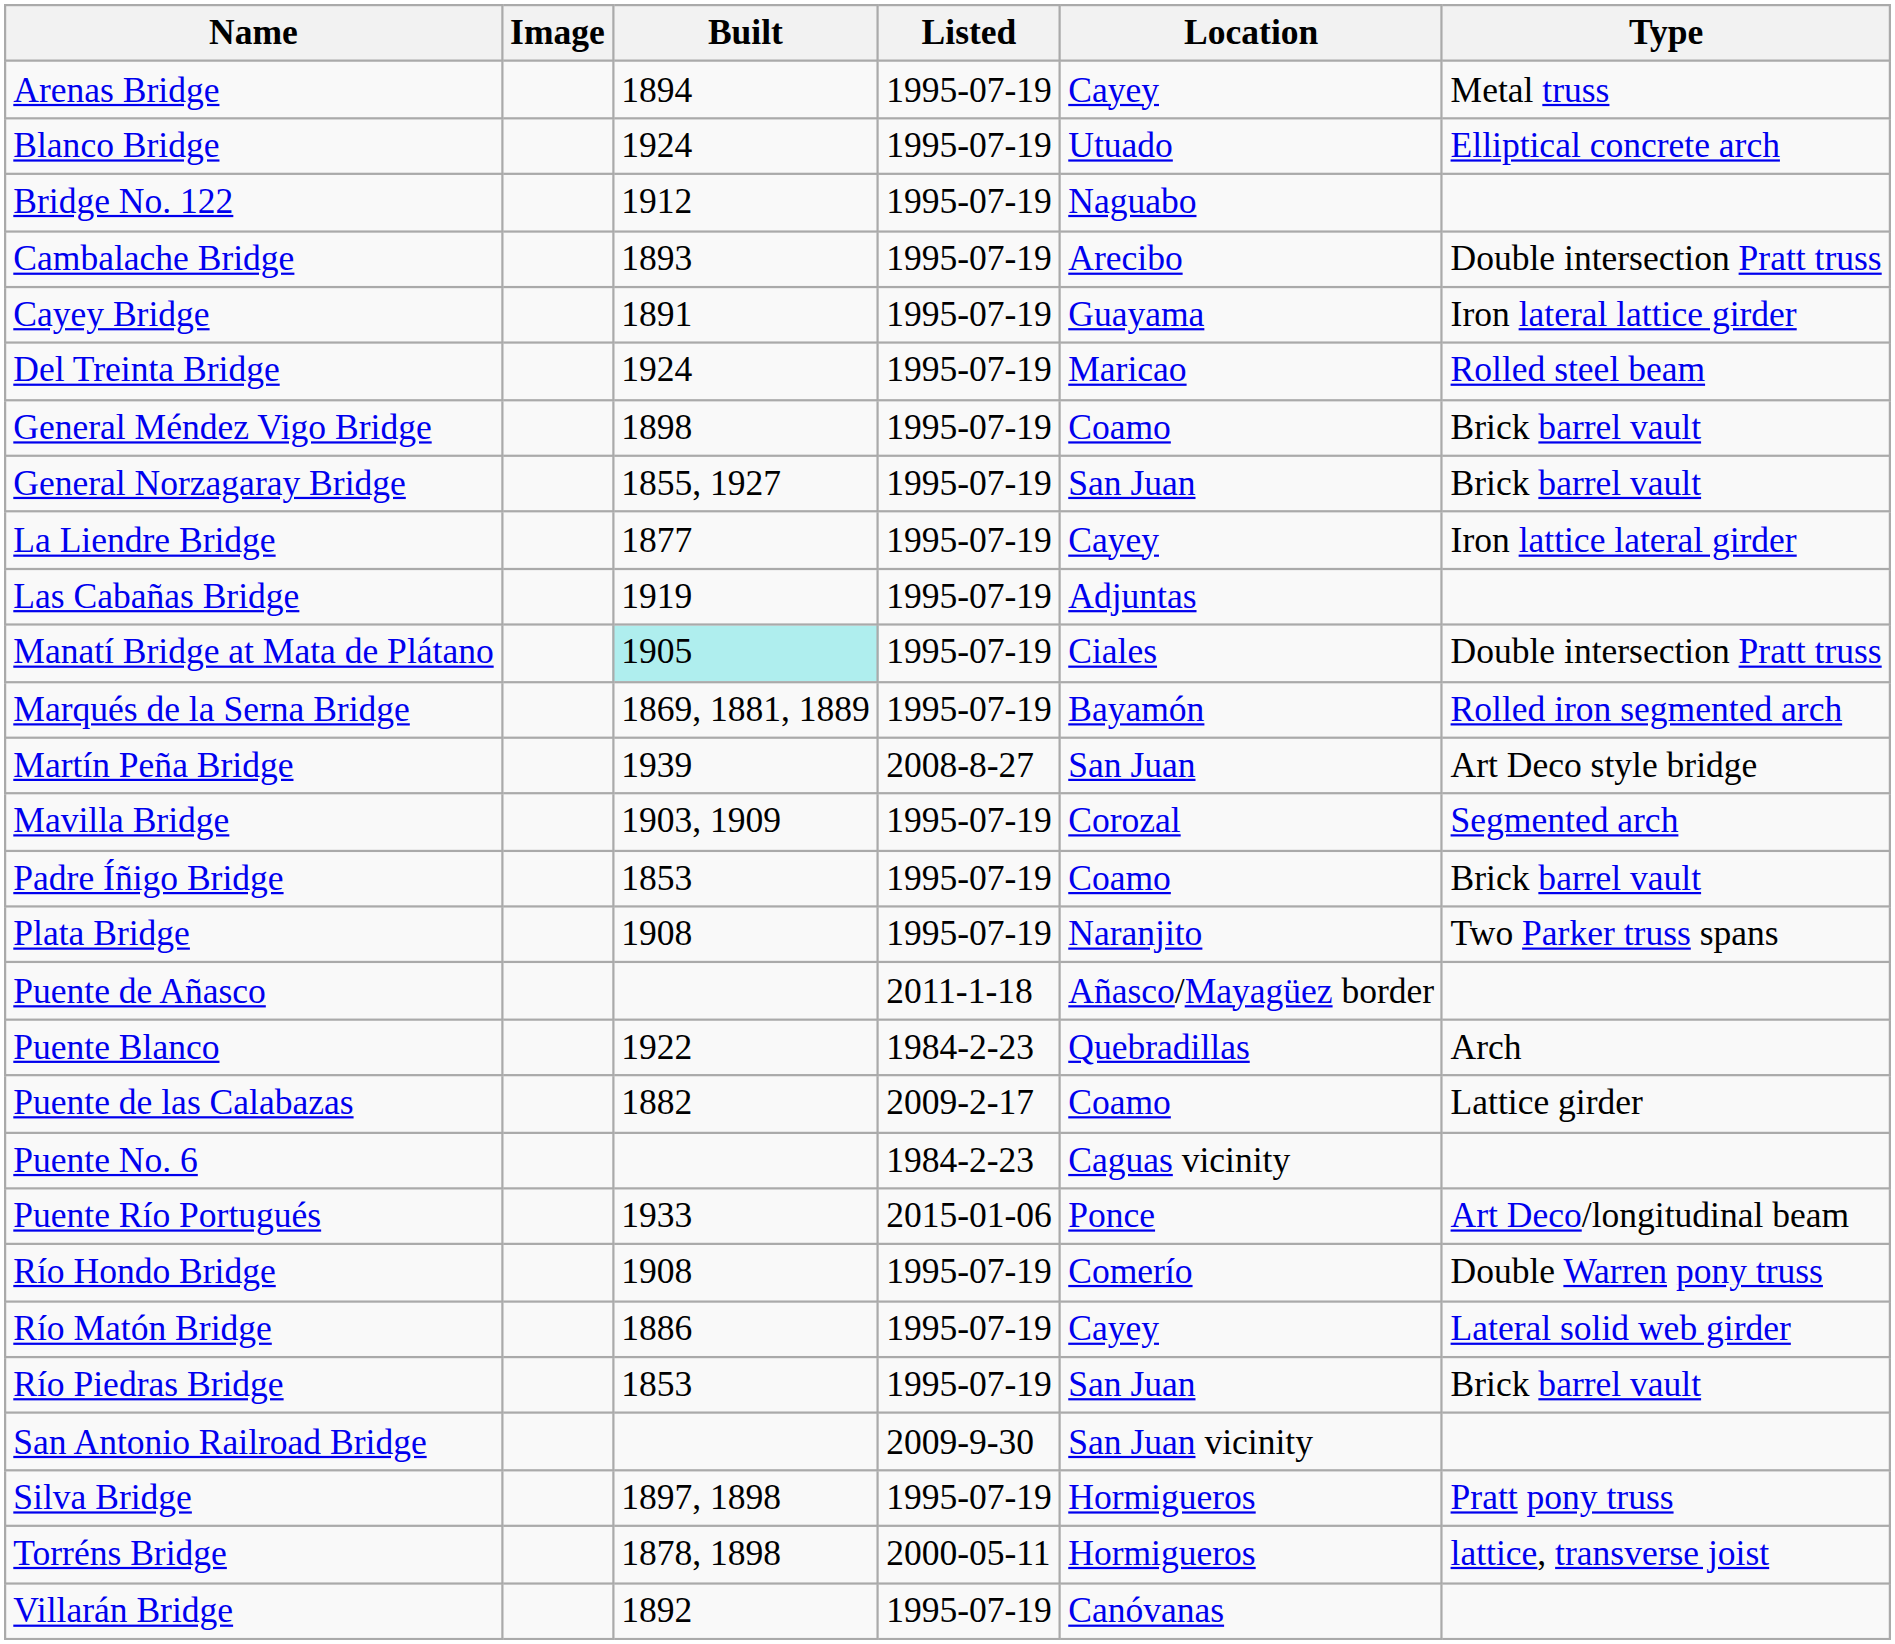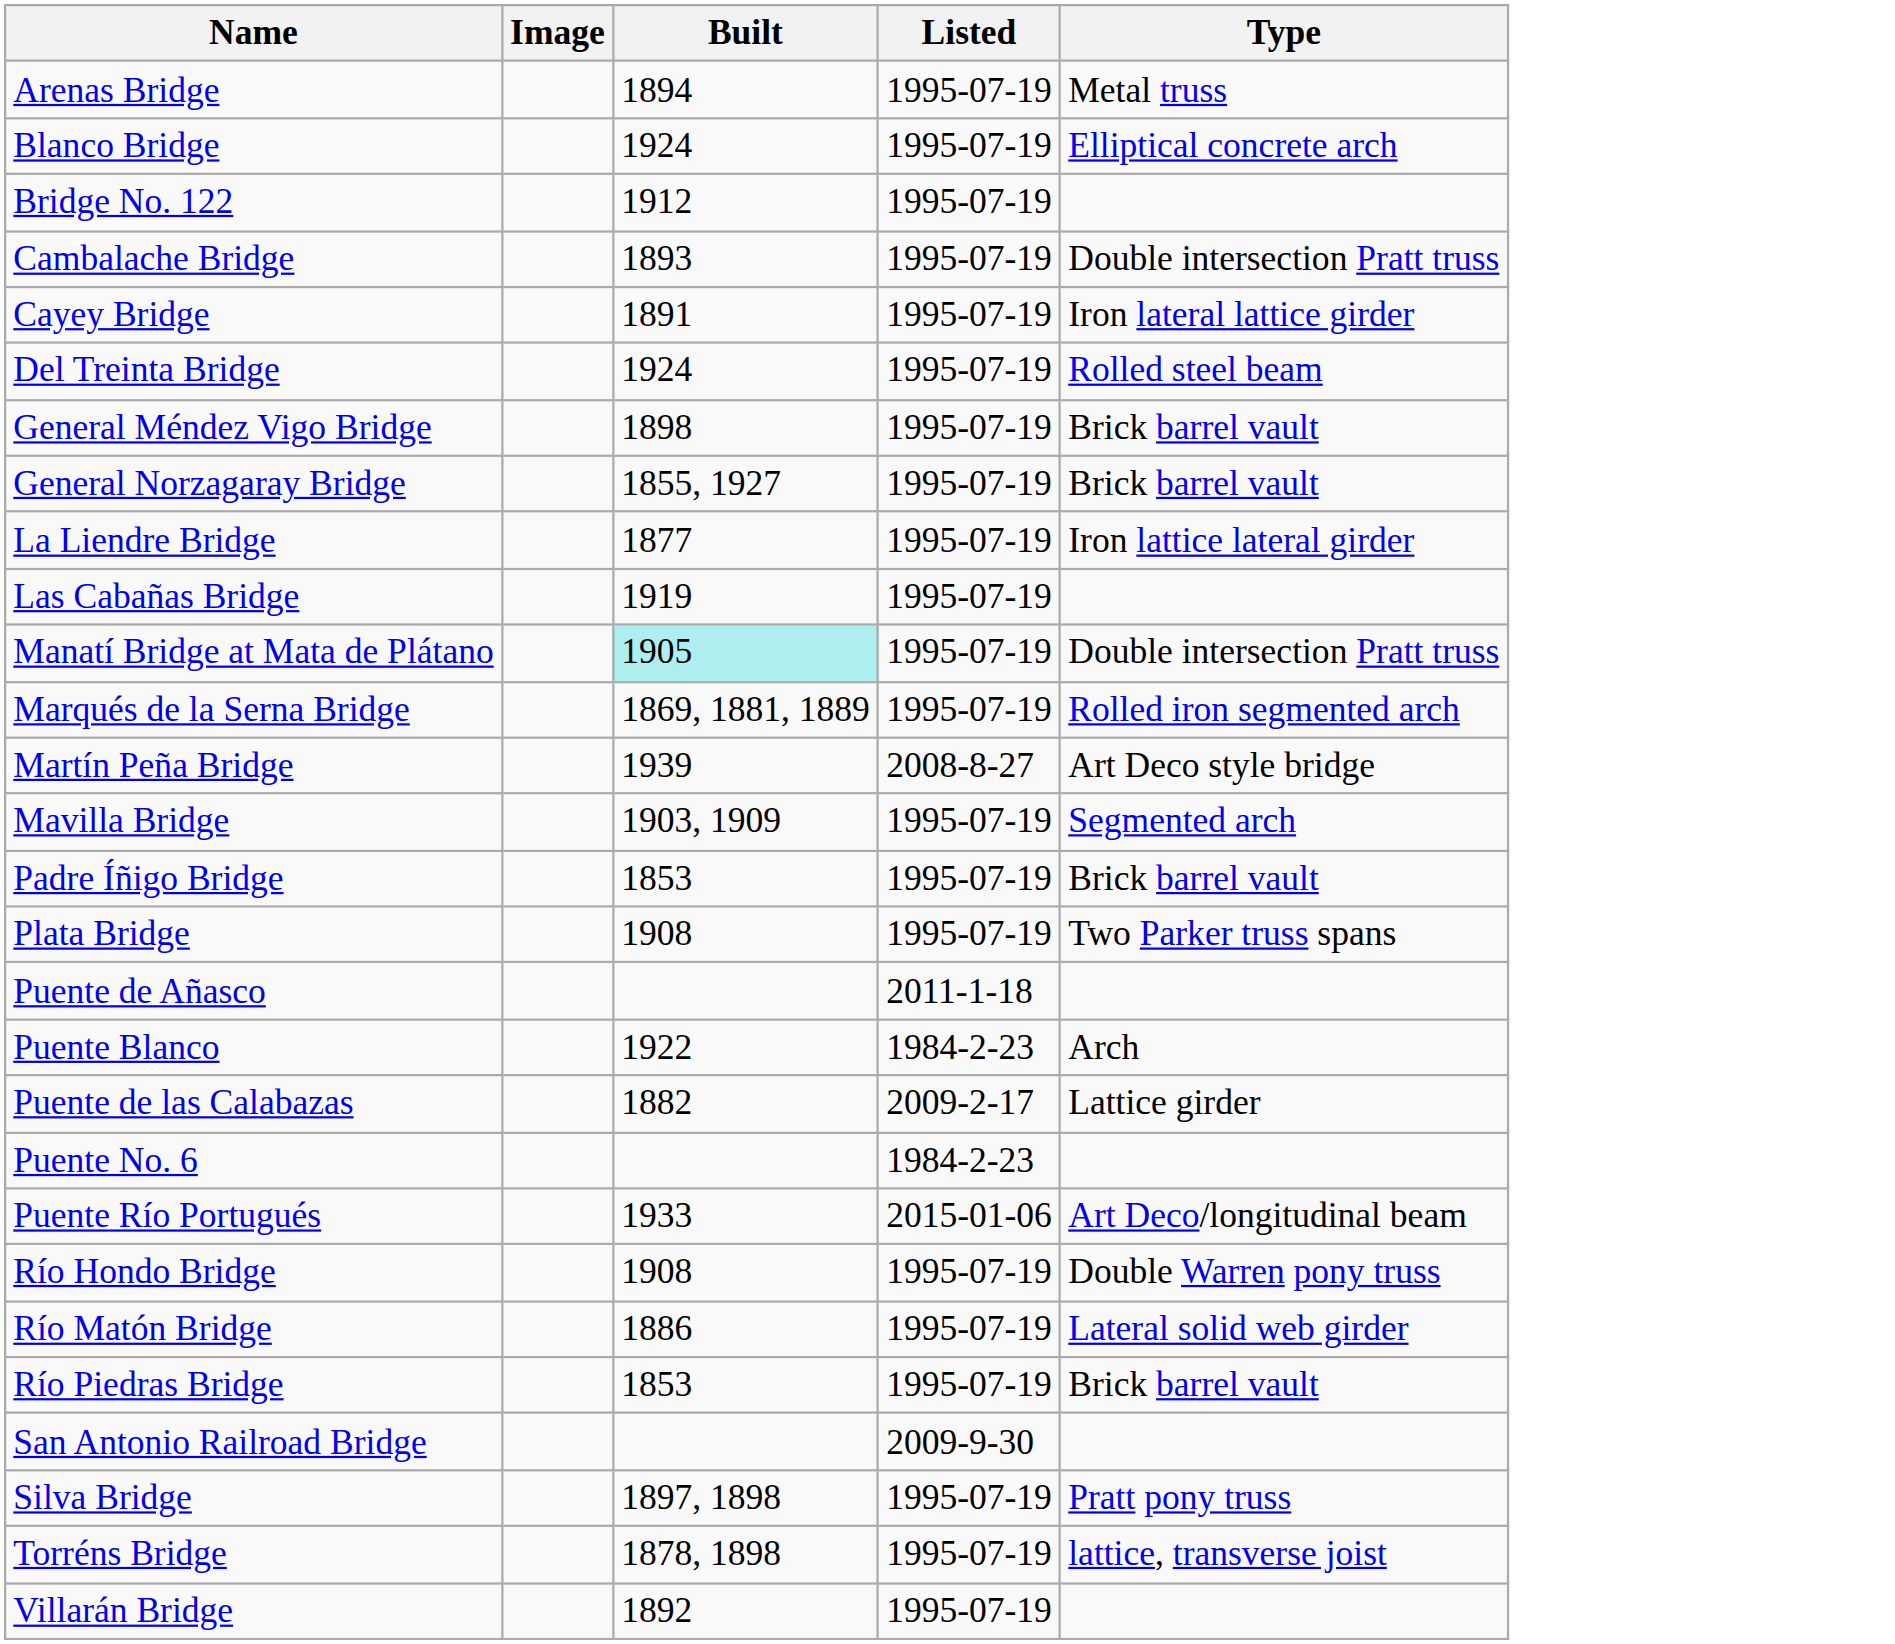 <table class="wikitable sortable">
 <tr>
 <th>Name</th>
 <th>Image</th>
 <th>Built</th>
 <th>Listed</th>
-<th>Location</th>
 <th>Type</th>
 </tr>
 <tr>
 <td><a href='#'>Arenas Bridge</a></td>
 <td></td>
 <td>1894</td>
 <td>1995-07-19</td>
-<td><a href='#'>Cayey</a><br><small></small></td>
 <td>Metal <a href='#'>truss</a></td>
 </tr>
 <tr>
 <td><a href='#'>Blanco Bridge</a></td>
 <td></td>
 <td>1924</td>
 <td>1995-07-19</td>
-<td><a href='#'>Utuado</a></td>
 <td><a href='#'>Elliptical concrete arch</a></td>
 </tr>
 <tr>
 <td><a href='#'>Bridge No. 122</a></td>
 <td></td>
 <td>1912</td>
 <td>1995-07-19</td>
-<td><a href='#'>Naguabo</a><br><small></small></td>
 <td></td>
 </tr>
 <tr>
 <td><a href='#'>Cambalache Bridge</a></td>
 <td></td>
 <td>1893</td>
 <td>1995-07-19</td>
-<td><a href='#'>Arecibo</a><br><small></small></td>
 <td>Double intersection <a href='#'>Pratt truss</a></td>
 </tr>
 <tr>
 <td><a href='#'>Cayey Bridge</a></td>
 <td></td>
 <td>1891</td>
 <td>1995-07-19</td>
-<td><a href='#'>Guayama</a><br><small></small></td>
 <td>Iron <a href='#'>lateral lattice girder</a></td>
 </tr>
 <tr>
 <td><a href='#'>Del Treinta Bridge</a></td>
 <td></td>
 <td>1924</td>
 <td>1995-07-19</td>
-<td><a href='#'>Maricao</a></td>
 <td><a href='#'>Rolled steel beam</a></td>
 </tr>
 <tr>
 <td><a href='#'>General Méndez Vigo Bridge</a></td>
 <td></td>
 <td>1898</td>
 <td>1995-07-19</td>
-<td><a href='#'>Coamo</a></td>
 <td>Brick <a href='#'>barrel vault</a></td>
 </tr>
 <tr>
 <td><a href='#'>General Norzagaray Bridge</a></td>
 <td></td>
 <td>1855, 1927</td>
 <td>1995-07-19</td>
-<td><a href='#'>San Juan</a><br><small></small></td>
 <td>Brick <a href='#'>barrel vault</a></td>
 </tr>
 <tr>
 <td><a href='#'>La Liendre Bridge</a></td>
 <td></td>
 <td>1877</td>
 <td>1995-07-19</td>
-<td><a href='#'>Cayey</a><br><small></small></td>
 <td>Iron <a href='#'>lattice lateral girder</a></td>
 </tr>
 <tr>
 <td><a href='#'>Las Cabañas Bridge</a></td>
 <td></td>
 <td>1919</td>
 <td>1995-07-19</td>
-<td><a href='#'>Adjuntas</a></td>
 <td></td>
 </tr>
 <tr>
 <td><a href='#'>Manatí Bridge at Mata de Plátano</a></td>
 <td></td>
 <td style="background: paleturquoise;">1905</td>
 <td>1995-07-19</td>
-<td><a href='#'>Ciales</a><br><small></small></td>
 <td>Double intersection <a href='#'>Pratt truss</a></td>
 </tr>
 <tr>
 <td><a href='#'>Marqués de la Serna Bridge</a></td>
 <td></td>
 <td>1869, 1881, 1889</td>
 <td>1995-07-19</td>
-<td><a href='#'>Bayamón</a><br><small></small></td>
 <td><a href='#'>Rolled iron segmented arch</a></td>
 </tr>
 <tr>
 <td><a href='#'>Martín Peña Bridge</a></td>
 <td></td>
 <td>1939</td>
 <td>2008-8-27</td>
-<td><a href='#'>San Juan</a><br> <small></small></td>
 <td>Art Deco style bridge </td>
 </tr>
 <tr>
 <td><a href='#'>Mavilla Bridge</a></td>
 <td></td>
 <td>1903, 1909</td>
 <td>1995-07-19</td>
-<td><a href='#'>Corozal</a></td>
 <td><a href='#'>Segmented arch</a></td>
 </tr>
 <tr>
 <td><a href='#'>Padre Íñigo Bridge</a></td>
 <td></td>
 <td>1853</td>
 <td>1995-07-19</td>
-<td><a href='#'>Coamo</a></td>
 <td>Brick <a href='#'>barrel vault</a></td>
 </tr>
 <tr>
 <td><a href='#'>Plata Bridge</a></td>
 <td></td>
 <td>1908</td>
 <td>1995-07-19</td>
-<td><a href='#'>Naranjito</a><br><small></small></td>
 <td>Two <a href='#'>Parker truss</a> spans</td>
 </tr>
 <tr>
 <td><a href='#'>Puente de Añasco</a></td>
 <td></td>
 <td></td>
 <td>2011-1-18</td>
-<td><a href='#'>Añasco</a>/<a href='#'>Mayagüez</a> border <br><small></small></td>
 <td></td>
 </tr>
 <tr>
 <td><a href='#'>Puente Blanco</a></td>
 <td></td>
 <td>1922</td>
 <td>1984-2-23</td>
-<td><a href='#'>Quebradillas</a><br><small></small></td>
 <td>Arch</td>
 </tr>
 <tr>
 <td><a href='#'>Puente de las Calabazas</a></td>
 <td></td>
 <td>1882</td>
 <td>2009-2-17</td>
-<td><a href='#'>Coamo</a><br></td>
 <td>Lattice girder  </td>
 </tr>
 <tr>
 <td><a href='#'>Puente No. 6</a></td>
 <td></td>
 <td></td>
 <td>1984-2-23</td>
-<td><a href='#'>Caguas</a> vicinity<br><small></small></td>
 <td></td>
 </tr>
 <tr>
 <td><a href='#'>Puente Río Portugués</a></td>
 <td></td>
 <td>1933</td>
 <td>2015-01-06</td>
-<td><a href='#'>Ponce</a><br><small></small></td>
 <td><a href='#'>Art Deco</a>/longitudinal beam</td>
 </tr>
 <tr>
 <td><a href='#'>Río Hondo Bridge</a></td>
 <td></td>
 <td>1908</td>
 <td>1995-07-19</td>
-<td><a href='#'>Comerío</a><br><small></small></td>
 <td>Double <a href='#'>Warren</a> <a href='#'>pony truss</a></td>
 </tr>
 <tr>
 <td><a href='#'>Río Matón Bridge</a></td>
 <td></td>
 <td>1886</td>
 <td>1995-07-19</td>
-<td><a href='#'>Cayey</a><br><small></small></td>
 <td><a href='#'>Lateral solid web girder</a></td>
 </tr>
 <tr>
 <td><a href='#'>Río Piedras Bridge</a></td>
 <td></td>
 <td>1853</td>
 <td>1995-07-19</td>
-<td><a href='#'>San Juan</a><br><small></small></td>
 <td>Brick <a href='#'>barrel vault</a></td>
 </tr>
 <tr>
 <td><a href='#'>San Antonio Railroad Bridge</a></td>
 <td></td>
 <td></td>
 <td>2009-9-30</td>
-<td><a href='#'>San Juan</a> vicinity<br><small></small></td>
 <td></td>
 </tr>
 <tr>
 <td><a href='#'>Silva Bridge</a></td>
 <td></td>
 <td>1897, 1898</td>
 <td>1995-07-19</td>
-<td><a href='#'>Hormigueros</a></td>
 <td><a href='#'>Pratt</a> <a href='#'>pony truss</a></td>
 </tr>
 <tr>
 <td><a href='#'>Torréns Bridge</a></td>
 <td></td>
 <td>1878, 1898</td>
-<td>2000-05-11</td>
-<td><a href='#'>Hormigueros</a></td>
+<td>1995-07-19</td>
 <td><a href='#'>lattice</a>, <a href='#'>transverse joist</a></td>
 </tr>
 <tr>
 <td><a href='#'>Villarán Bridge</a></td>
 <td></td>
 <td>1892</td>
 <td>1995-07-19</td>
-<td><a href='#'>Canóvanas</a><br><small></small></td>
 <td></td>
 </tr>
 </table>
